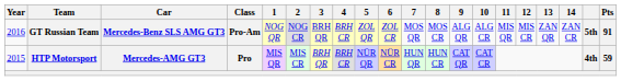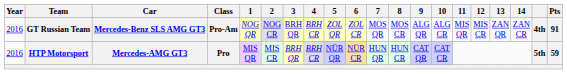 <table class="wikitable" border="1" style="text-align:center; font-size:85%;">
 <tr>
 <th>Year</th>
 <th>Team</th>
 <th>Car</th>
 <th>Class</th>
 <th>1</th>
 <th>2</th>
 <th>3</th>
 <th>4</th>
 <th>5</th>
 <th>6</th>
 <th>7</th>
 <th>8</th>
 <th>9</th>
 <th>10</th>
 <th>11</th>
 <th>12</th>
 <th>13</th>
 <th>14</th>
 <th></th>
 <th>Pts</th>
 </tr>
 <tr>
 <td><a href='#'>2016</a></td>
 <th nowrap>GT Russian Team</th>
 <th nowrap><a href='#'>Mercedes-Benz SLS AMG GT3</a></th>
 <th nowrap>Pro-Am</th>
 <td style="background:#FFFFBF;"><em><a href='#'>NOG<br>QR</a></em><br></td>
 <td style="background:#DFDFDF;"><a href='#'>NOG<br>CR</a><br></td>
 <td style="background:#FFFFBF;"><a href='#'>BRH<br>QR</a><br></td>
 <td style="background:#FFFFBF;"><em><a href='#'>BRH<br>CR</a></em><br></td>
 <td style="background:#FFFFBF;"><em><a href='#'>ZOL<br>QR</a></em><br></td>
 <td style="background:#FFFFBF;"><em><a href='#'>ZOL<br>CR</a></em><br></td>
 <td><a href='#'>MOS<br>QR</a></td>
 <td><a href='#'>MOS<br>CR</a></td>
 <td><a href='#'>ALG<br>QR</a></td>
 <td><a href='#'>ALG<br>CR</a></td>
 <td><a href='#'>MIS<br>QR</a></td>
 <td><a href='#'>MIS<br>CR</a></td>
 <td><a href='#'>ZAN<br>QR</a></td>
 <td><a href='#'>ZAN<br>CR</a></td>
-<th>5th</th>
+<th>4th</th>
 <th>91</th>
 </tr>
 <tr>
-<td><a href='#'>2015</a></td>
+<td><a href='#'>2016</a></td>
 <th nowrap><a href='#'>HTP Motorsport</a></th>
 <th nowrap><a href='#'>Mercedes-AMG GT3</a></th>
 <th>Pro</th>
 <td style="background:#EFCFFF;"><a href='#'>MIS<br>QR</a><br></td>
 <td style="background:#DFFFDF;"><a href='#'>MIS<br>CR</a><br></td>
 <td style="background:#FFFFBF;"><em><a href='#'>BRH<br>QR</a></em><br></td>
 <td style="background:#DFDFDF;"><em><a href='#'>BRH<br>CR</a></em><br></td>
 <td style="background:#CFCFFF;"><a href='#'>NÜR<br>QR</a><br></td>
 <td style="background:#FFDF9F;"><a href='#'>NÜR<br>CR</a><br></td>
 <td style="background:#DFFFDF;"><a href='#'>HUN<br>QR</a><br></td>
 <td style="background:#DFFFDF;"><a href='#'>HUN<br>CR</a><br></td>
 <td style="background:#CFCFFF;"><a href='#'>CAT<br>QR</a><br></td>
 <td style="background:#CFCFFF;"><a href='#'>CAT<br>CR</a><br></td>
 <td colspan=4></td>
-<th>4th</th>
+<th>5th</th>
 <th>59</th>
 </tr>
 <tr>
 <th colspan="20"></th>
 </tr>
 </table>
